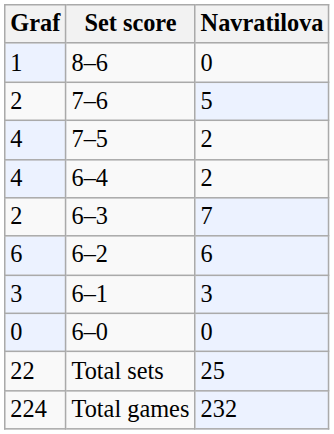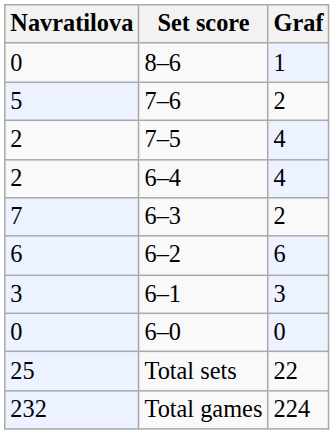 <table class="wikitable">
 <tr>
+<th>Navratilova</th>
+<th>Set score</th>
 <th>Graf</th>
-<th>Set score</th>
-<th>Navratilova</th>
 </tr>
 <tr>
+<td>0</td>
+<td>8–6</td>
 <td bgcolor=#ECF2FF>1</td>
-<td>8–6</td>
-<td>0</td>
 </tr>
 <tr>
-<td>2</td>
+<td bgcolor=#ECF2FF>5</td>
 <td>7–6</td>
-<td bgcolor=#ECF2FF>5</td>
-</tr>
-<tr>
-<td bgcolor=#ECF2FF>4</td>
-<td>7–5</td>
-<td>2</td>
-</tr>
-<tr>
-<td bgcolor=#ECF2FF>4</td>
-<td>6–4</td>
 <td>2</td>
 </tr>
 <tr>
 <td>2</td>
+<td>7–5</td>
+<td bgcolor=#ECF2FF>4</td>
+</tr>
+<tr>
+<td>2</td>
+<td>6–4</td>
+<td bgcolor=#ECF2FF>4</td>
+</tr>
+<tr>
+<td bgcolor=#ECF2FF>7</td>
 <td>6–3</td>
-<td bgcolor=#ECF2FF>7</td>
+<td>2</td>
 </tr>
 <tr>
 <td bgcolor=#ECF2FF>6</td>
 <td>6–2</td>
 <td bgcolor=#ECF2FF>6</td>
 </tr>
 <tr>
 <td bgcolor=#ECF2FF>3</td>
 <td>6–1</td>
 <td bgcolor=#ECF2FF>3</td>
 </tr>
 <tr>
 <td bgcolor=#ECF2FF>0</td>
 <td>6–0</td>
 <td bgcolor=#ECF2FF>0</td>
 </tr>
 <tr>
+<td bgcolor=#ECF2FF>25</td>
+<td>Total sets</td>
 <td>22</td>
-<td>Total sets</td>
-<td bgcolor=#ECF2FF>25</td>
 </tr>
 <tr>
+<td bgcolor=#ECF2FF>232</td>
+<td>Total games</td>
 <td>224</td>
-<td>Total games</td>
-<td bgcolor=#ECF2FF>232</td>
 </tr>
 </table>
